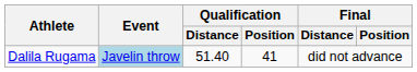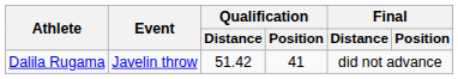 <table class=wikitable style="font-size:90%">
 <tr>
 <th rowspan="2">Athlete</th>
 <th rowspan="2">Event</th>
 <th colspan="2">Qualification</th>
 <th colspan="2">Final</th>
 </tr>
 <tr style="font-size:95%">
 <th>Distance</th>
 <th>Position</th>
 <th>Distance</th>
 <th>Position</th>
 </tr>
 <tr align=center>
 <td align=left><a href='#'>Dalila Rugama</a></td>
-<td align=left style="background: lightblue;"><a href='#'>Javelin throw</a></td>
-<td>51.40</td>
+<td align=left><a href='#'>Javelin throw</a></td>
+<td>51.42</td>
 <td>41</td>
 <td colspan=2>did not advance</td>
 </tr>
 </table>
